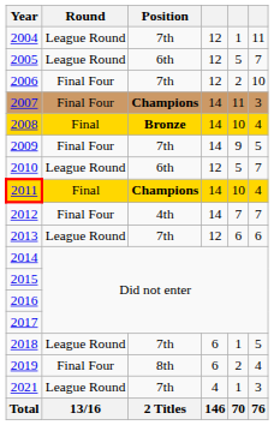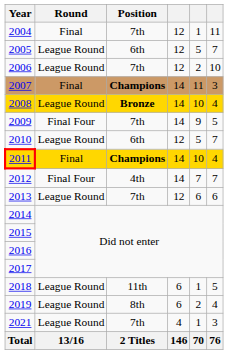 <table class="wikitable" style="text-align: center;">
 <tr>
 <th>Year</th>
 <th>Round</th>
 <th>Position</th>
 <th></th>
 <th></th>
 <th></th>
 </tr>
 <tr>
 <td> <a href='#'>2004</a></td>
-<td>League Round</td>
+<td>Final</td>
 <td>7th</td>
 <td>12</td>
 <td>1</td>
 <td>11</td>
 </tr>
 <tr>
 <td> <a href='#'>2005</a></td>
 <td>League Round</td>
 <td>6th</td>
 <td>12</td>
 <td>5</td>
 <td>7</td>
 </tr>
 <tr>
 <td> <a href='#'>2006</a></td>
-<td>Final Four</td>
+<td>League Round</td>
 <td>7th</td>
 <td>12</td>
 <td>2</td>
 <td>10</td>
 </tr>
 <tr bgcolor="cc9966">
 <td> <a href='#'>2007</a></td>
-<td>Final Four</td>
+<td>Final</td>
 <td><strong>Champions</strong></td>
 <td>14</td>
 <td>11</td>
 <td>3</td>
 </tr>
 <tr bgcolor="gold">
 <td> <a href='#'>2008</a></td>
-<td>Final</td>
+<td>League Round</td>
 <td><strong>Bronze</strong></td>
 <td>14</td>
 <td>10</td>
 <td>4</td>
 </tr>
 <tr>
 <td> <a href='#'>2009</a></td>
 <td>Final Four</td>
 <td>7th</td>
 <td>14</td>
 <td>9</td>
 <td>5</td>
 </tr>
 <tr>
 <td> <a href='#'>2010</a></td>
 <td>League Round</td>
 <td>6th</td>
 <td>12</td>
 <td>5</td>
 <td>7</td>
 </tr>
 <tr bgcolor=gold>
 <td style="border: 3px solid red"> <a href='#'>2011</a></td>
 <td>Final</td>
 <td><strong>Champions</strong></td>
 <td>14</td>
 <td>10</td>
 <td>4</td>
 </tr>
 <tr>
 <td> <a href='#'>2012</a></td>
 <td>Final Four</td>
 <td>4th</td>
 <td>14</td>
 <td>7</td>
 <td>7</td>
 </tr>
 <tr>
 <td> <a href='#'>2013</a></td>
 <td>League Round</td>
 <td>7th</td>
 <td>12</td>
 <td>6</td>
 <td>6</td>
 </tr>
 <tr>
 <td> <a href='#'>2014</a></td>
 <td colspan=5 rowspan=4>Did not enter</td>
 </tr>
 <tr>
 <td> <a href='#'>2015</a></td>
 </tr>
 <tr>
 <td> <a href='#'>2016</a></td>
 </tr>
 <tr>
 <td> <a href='#'>2017</a></td>
 </tr>
 <tr>
 <td> <a href='#'>2018</a></td>
 <td>League Round</td>
-<td>7th</td>
+<td>11th</td>
 <td>6</td>
 <td>1</td>
 <td>5</td>
 </tr>
 <tr>
 <td> <a href='#'>2019</a></td>
-<td>Final Four</td>
+<td>League Round</td>
 <td>8th</td>
 <td>6</td>
 <td>2</td>
 <td>4</td>
 </tr>
 <tr>
 <td> <a href='#'>2021</a></td>
 <td>League Round</td>
 <td>7th</td>
 <td>4</td>
 <td>1</td>
 <td>3</td>
 </tr>
 <tr>
 <th>Total</th>
 <th>13/16</th>
 <th>2 Titles</th>
 <th>146</th>
 <th>70</th>
 <th>76</th>
 </tr>
 </table>
